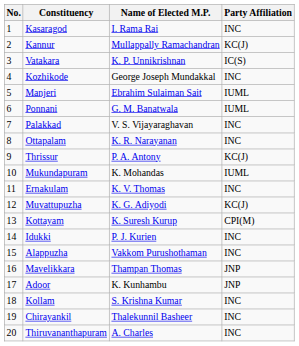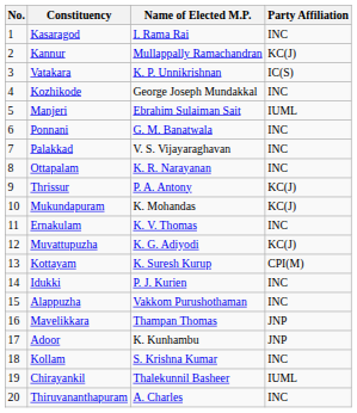 <table class="wikitable" style="font-size: 95%;">
 <tr>
 <th>No.</th>
 <th>Constituency</th>
 <th>Name of Elected M.P.</th>
 <th>Party Affiliation</th>
 </tr>
 <tr>
 <td>1</td>
 <td><a href='#'>Kasaragod</a></td>
 <td><a href='#'>I. Rama Rai</a></td>
 <td>INC</td>
 </tr>
 <tr>
 <td>2</td>
 <td><a href='#'>Kannur</a></td>
 <td><a href='#'>Mullappally Ramachandran</a></td>
 <td>KC(J)</td>
 </tr>
 <tr>
 <td>3</td>
 <td><a href='#'>Vatakara</a></td>
 <td><a href='#'>K. P. Unnikrishnan</a></td>
 <td>IC(S)</td>
 </tr>
 <tr>
 <td>4</td>
 <td><a href='#'>Kozhikode</a></td>
 <td>George Joseph Mundakkal</td>
 <td>INC</td>
 </tr>
 <tr>
 <td>5</td>
 <td><a href='#'>Manjeri</a></td>
 <td><a href='#'>Ebrahim Sulaiman Sait</a></td>
 <td>IUML</td>
 </tr>
 <tr>
 <td>6</td>
 <td><a href='#'>Ponnani</a></td>
 <td><a href='#'>G. M. Banatwala</a></td>
-<td>IUML</td>
+<td>INC</td>
 </tr>
 <tr>
 <td>7</td>
 <td><a href='#'>Palakkad</a></td>
 <td>V. S. Vijayaraghavan</td>
 <td>INC</td>
 </tr>
 <tr>
 <td>8</td>
 <td><a href='#'>Ottapalam</a></td>
 <td><a href='#'>K. R. Narayanan</a></td>
 <td>INC</td>
 </tr>
 <tr>
 <td>9</td>
 <td><a href='#'>Thrissur</a></td>
 <td><a href='#'>P. A. Antony</a></td>
 <td>KC(J)</td>
 </tr>
 <tr>
 <td>10</td>
 <td><a href='#'>Mukundapuram</a></td>
 <td>K. Mohandas</td>
-<td>IUML</td>
+<td>KC(J)</td>
 </tr>
 <tr>
 <td>11</td>
 <td><a href='#'>Ernakulam</a></td>
 <td><a href='#'>K. V. Thomas</a></td>
 <td>INC</td>
 </tr>
 <tr>
 <td>12</td>
 <td><a href='#'>Muvattupuzha</a></td>
 <td><a href='#'>K. G. Adiyodi</a></td>
 <td>KC(J)</td>
 </tr>
 <tr>
 <td>13</td>
 <td><a href='#'>Kottayam</a></td>
 <td><a href='#'>K. Suresh Kurup</a></td>
 <td>CPI(M)</td>
 </tr>
 <tr>
 <td>14</td>
 <td><a href='#'>Idukki</a></td>
 <td><a href='#'>P. J. Kurien</a></td>
 <td>INC</td>
 </tr>
 <tr>
 <td>15</td>
 <td><a href='#'>Alappuzha</a></td>
 <td><a href='#'>Vakkom Purushothaman</a></td>
 <td>INC</td>
 </tr>
 <tr>
 <td>16</td>
 <td><a href='#'>Mavelikkara</a></td>
 <td><a href='#'>Thampan Thomas</a></td>
 <td>JNP</td>
 </tr>
 <tr>
 <td>17</td>
 <td><a href='#'>Adoor</a></td>
 <td>K. Kunhambu</td>
 <td>JNP</td>
 </tr>
 <tr>
 <td>18</td>
 <td><a href='#'>Kollam</a></td>
 <td><a href='#'>S. Krishna Kumar</a></td>
 <td>INC</td>
 </tr>
 <tr>
 <td>19</td>
 <td><a href='#'>Chirayankil</a></td>
 <td><a href='#'>Thalekunnil Basheer</a></td>
-<td>INC</td>
+<td>IUML</td>
 </tr>
 <tr>
 <td>20</td>
 <td><a href='#'>Thiruvananthapuram</a></td>
 <td><a href='#'>A. Charles</a></td>
 <td>INC</td>
 </tr>
 </table>
